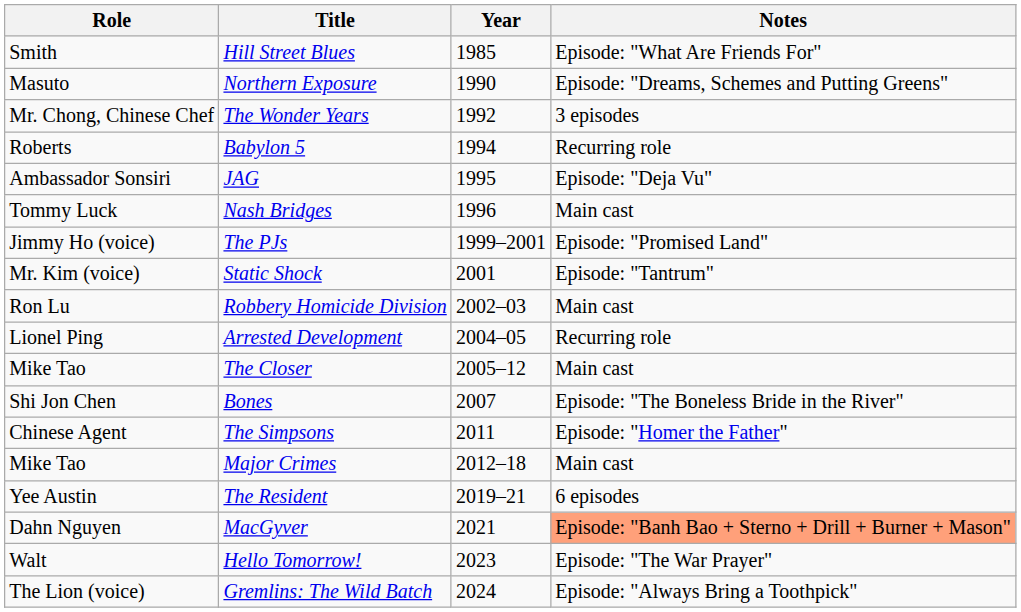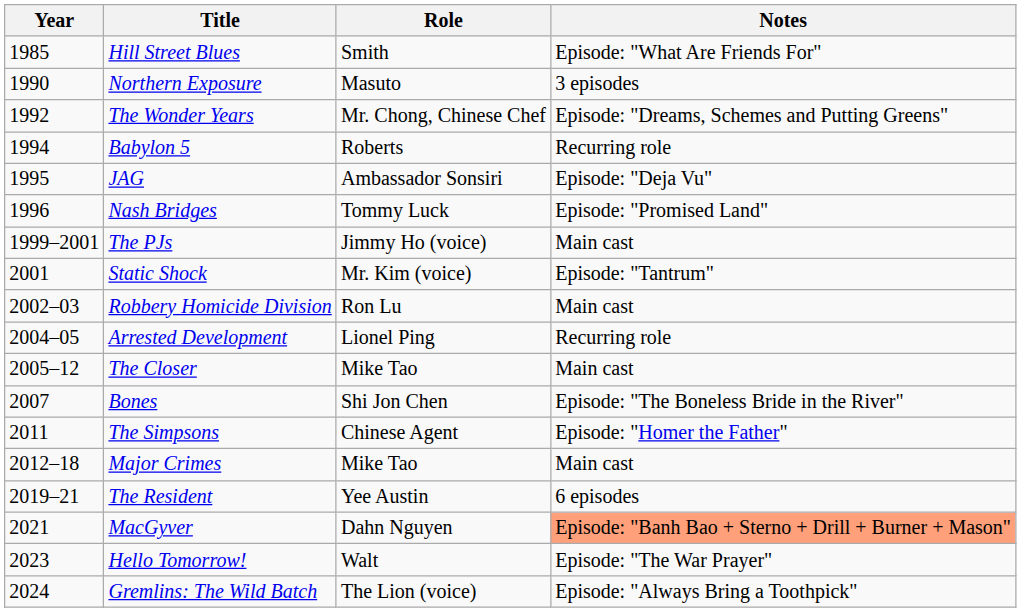 <table class="wikitable sortable">
 <tr>
+<th>Year</th>
+<th>Title</th>
 <th>Role</th>
-<th>Title</th>
-<th>Year</th>
 <th>Notes</th>
 </tr>
 <tr>
+<td>1985</td>
+<td><em><a href='#'>Hill Street Blues</a></em></td>
 <td>Smith</td>
-<td><em><a href='#'>Hill Street Blues</a></em></td>
-<td>1985</td>
 <td>Episode: "What Are Friends For"</td>
 </tr>
 <tr>
+<td>1990</td>
+<td><em><a href='#'>Northern Exposure</a></em></td>
 <td>Masuto</td>
-<td><em><a href='#'>Northern Exposure</a></em></td>
-<td>1990</td>
+<td>3 episodes</td>
+</tr>
+<tr>
+<td>1992</td>
+<td><em><a href='#'>The Wonder Years</a></em></td>
+<td>Mr. Chong, Chinese Chef</td>
 <td>Episode: "Dreams, Schemes and Putting Greens"</td>
 </tr>
 <tr>
-<td>Mr. Chong, Chinese Chef</td>
-<td><em><a href='#'>The Wonder Years</a></em></td>
-<td>1992</td>
-<td>3 episodes</td>
-</tr>
-<tr>
+<td>1994</td>
+<td><em><a href='#'>Babylon 5</a></em></td>
 <td>Roberts</td>
-<td><em><a href='#'>Babylon 5</a></em></td>
-<td>1994</td>
 <td>Recurring role</td>
 </tr>
 <tr>
+<td>1995</td>
+<td><em><a href='#'>JAG</a></em></td>
 <td>Ambassador Sonsiri</td>
-<td><em><a href='#'>JAG</a></em></td>
-<td>1995</td>
 <td>Episode: "Deja Vu"</td>
 </tr>
 <tr>
+<td>1996</td>
+<td><em><a href='#'>Nash Bridges</a></em></td>
 <td>Tommy Luck</td>
-<td><em><a href='#'>Nash Bridges</a></em></td>
-<td>1996</td>
+<td>Episode: "Promised Land"</td>
+</tr>
+<tr>
+<td>1999–2001</td>
+<td><em><a href='#'>The PJs</a></em></td>
+<td>Jimmy Ho (voice)</td>
 <td>Main cast</td>
 </tr>
 <tr>
-<td>Jimmy Ho (voice)</td>
-<td><em><a href='#'>The PJs</a></em></td>
-<td>1999–2001</td>
-<td>Episode: "Promised Land"</td>
-</tr>
-<tr>
+<td>2001</td>
+<td><em><a href='#'>Static Shock</a></em></td>
 <td>Mr. Kim (voice)</td>
-<td><em><a href='#'>Static Shock</a></em></td>
-<td>2001</td>
 <td>Episode: "Tantrum"</td>
 </tr>
 <tr>
+<td>2002–03</td>
+<td><em><a href='#'>Robbery Homicide Division</a></em></td>
 <td>Ron Lu</td>
-<td><em><a href='#'>Robbery Homicide Division</a></em></td>
-<td>2002–03</td>
 <td>Main cast</td>
 </tr>
 <tr>
+<td>2004–05</td>
+<td><em><a href='#'>Arrested Development</a></em></td>
 <td>Lionel Ping</td>
-<td><em><a href='#'>Arrested Development</a></em></td>
-<td>2004–05</td>
 <td>Recurring role</td>
 </tr>
 <tr>
+<td>2005–12</td>
+<td><em><a href='#'>The Closer</a></em></td>
 <td>Mike Tao</td>
-<td><em><a href='#'>The Closer</a></em></td>
-<td>2005–12</td>
 <td>Main cast</td>
 </tr>
 <tr>
+<td>2007</td>
+<td><em><a href='#'>Bones</a></em></td>
 <td>Shi Jon Chen</td>
-<td><em><a href='#'>Bones</a></em></td>
-<td>2007</td>
 <td>Episode: "The Boneless Bride in the River"</td>
 </tr>
 <tr>
+<td>2011</td>
+<td><em><a href='#'>The Simpsons</a></em></td>
 <td>Chinese Agent</td>
-<td><em><a href='#'>The Simpsons</a></em></td>
-<td>2011</td>
 <td>Episode: "<a href='#'>Homer the Father</a>"</td>
 </tr>
 <tr>
+<td>2012–18</td>
+<td><em><a href='#'>Major Crimes</a></em></td>
 <td>Mike Tao</td>
-<td><em><a href='#'>Major Crimes</a></em></td>
-<td>2012–18</td>
 <td>Main cast</td>
 </tr>
 <tr>
+<td>2019–21</td>
+<td><em><a href='#'>The Resident</a></em></td>
 <td>Yee Austin</td>
-<td><em><a href='#'>The Resident</a></em></td>
-<td>2019–21</td>
 <td>6 episodes</td>
 </tr>
 <tr>
+<td>2021</td>
+<td><em><a href='#'>MacGyver</a></em></td>
 <td>Dahn Nguyen</td>
-<td><em><a href='#'>MacGyver</a></em></td>
-<td>2021</td>
 <td style="background: lightsalmon;">Episode: "Banh Bao + Sterno + Drill + Burner + Mason"</td>
 </tr>
 <tr>
+<td>2023</td>
+<td><em><a href='#'>Hello Tomorrow!</a></em></td>
 <td>Walt</td>
-<td><em><a href='#'>Hello Tomorrow!</a></em></td>
-<td>2023</td>
 <td>Episode: "The War Prayer"</td>
 </tr>
 <tr>
+<td>2024</td>
+<td><em><a href='#'>Gremlins: The Wild Batch</a></em></td>
 <td>The Lion (voice)</td>
-<td><em><a href='#'>Gremlins: The Wild Batch</a></em></td>
-<td>2024</td>
 <td>Episode: "Always Bring a Toothpick"</td>
 </tr>
 </table>
